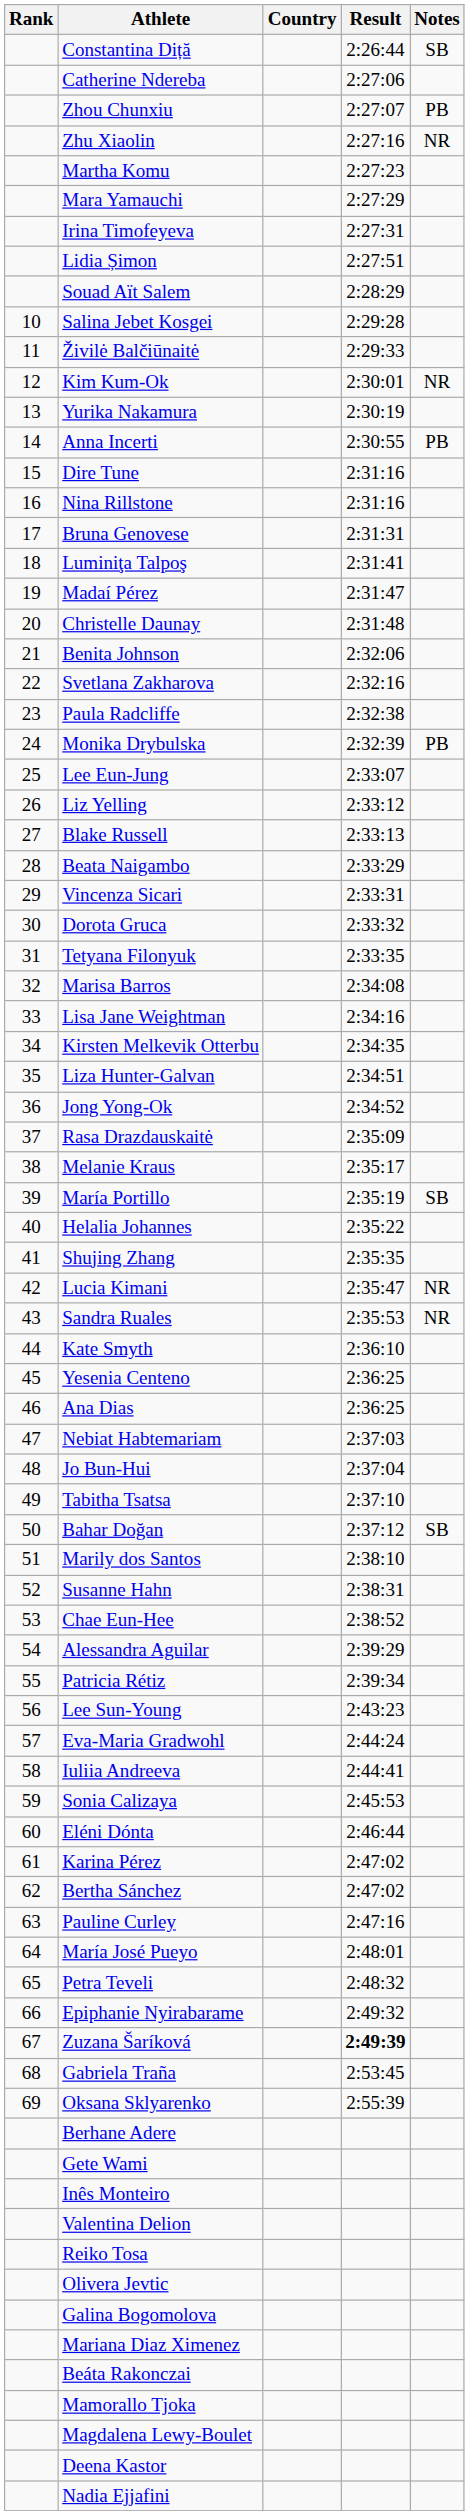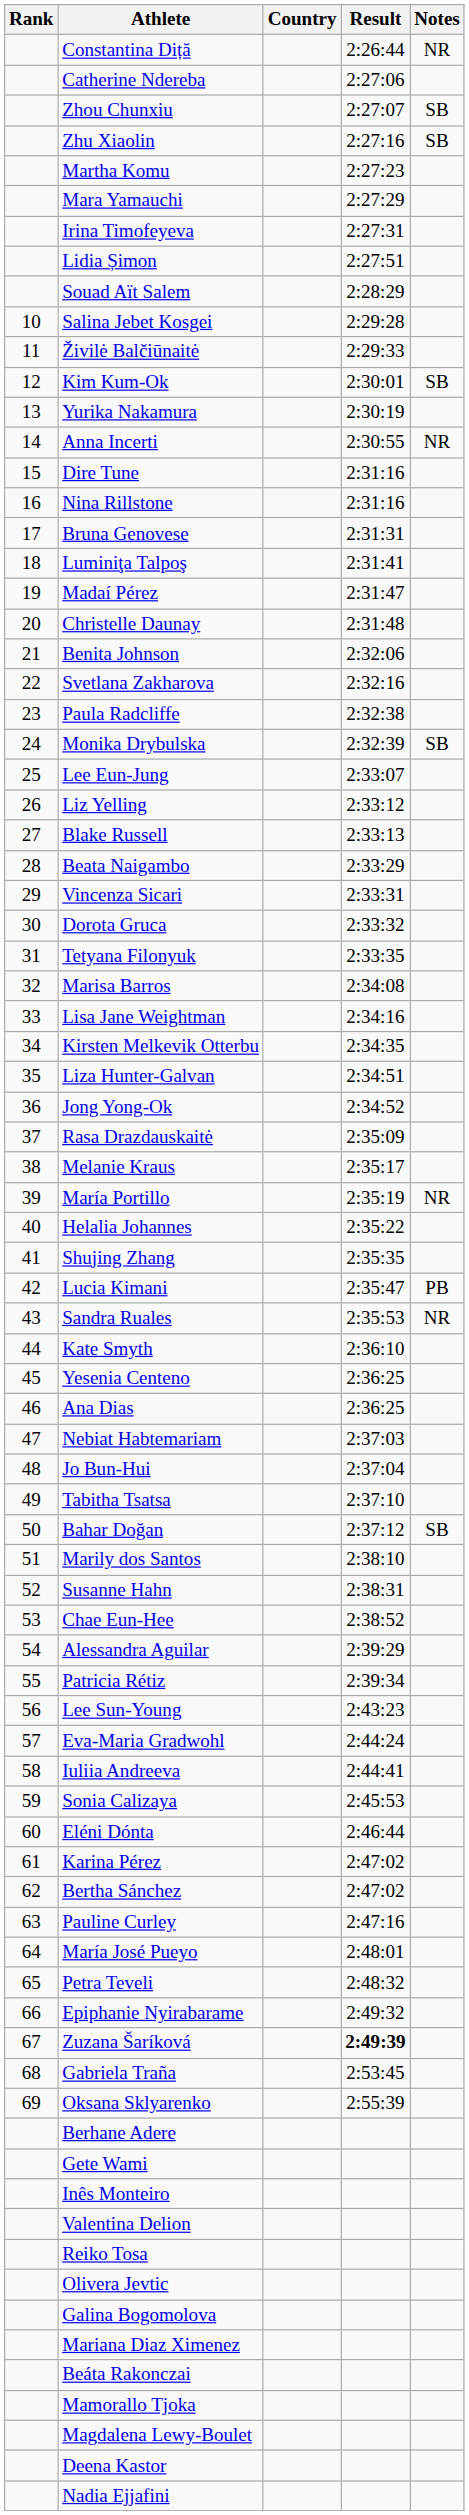 <table class="wikitable sortable" style=text-align:center>
 <tr>
 <th>Rank</th>
 <th>Athlete</th>
 <th>Country</th>
 <th>Result</th>
 <th>Notes</th>
 </tr>
 <tr>
 <td></td>
 <td align=left><a href='#'>Constantina Diță</a></td>
 <td align=left></td>
 <td>2:26:44</td>
-<td>SB</td>
+<td>NR</td>
 </tr>
 <tr>
 <td></td>
 <td align=left><a href='#'>Catherine Ndereba</a></td>
 <td align=left></td>
 <td>2:27:06</td>
 <td></td>
 </tr>
 <tr>
 <td></td>
 <td align=left><a href='#'>Zhou Chunxiu</a></td>
 <td align=left></td>
 <td>2:27:07</td>
-<td>PB</td>
+<td>SB</td>
 </tr>
 <tr>
 <td></td>
 <td align=left><a href='#'>Zhu Xiaolin</a></td>
 <td align=left></td>
 <td>2:27:16</td>
-<td>NR</td>
+<td>SB</td>
 </tr>
 <tr>
 <td></td>
 <td align=left><a href='#'>Martha Komu</a></td>
 <td align=left></td>
 <td>2:27:23</td>
 <td></td>
 </tr>
 <tr>
 <td></td>
 <td align=left><a href='#'>Mara Yamauchi</a></td>
 <td align=left></td>
 <td>2:27:29</td>
 <td></td>
 </tr>
 <tr>
 <td></td>
 <td align=left><a href='#'>Irina Timofeyeva</a></td>
 <td align=left></td>
 <td>2:27:31</td>
 <td></td>
 </tr>
 <tr>
 <td></td>
 <td align=left><a href='#'>Lidia Șimon</a></td>
 <td align=left></td>
 <td>2:27:51</td>
 <td></td>
 </tr>
 <tr>
 <td></td>
 <td align=left><a href='#'>Souad Aït Salem</a></td>
 <td align=left></td>
 <td>2:28:29</td>
 <td></td>
 </tr>
 <tr>
 <td>10</td>
 <td align=left><a href='#'>Salina Jebet Kosgei</a></td>
 <td align=left></td>
 <td>2:29:28</td>
 <td></td>
 </tr>
 <tr>
 <td>11</td>
 <td align=left><a href='#'>Živilė Balčiūnaitė</a></td>
 <td align=left></td>
 <td>2:29:33</td>
 <td></td>
 </tr>
 <tr>
 <td>12</td>
 <td align=left><a href='#'>Kim Kum-Ok</a></td>
 <td align=left></td>
 <td>2:30:01</td>
-<td>NR</td>
+<td>SB</td>
 </tr>
 <tr>
 <td>13</td>
 <td align=left><a href='#'>Yurika Nakamura</a></td>
 <td align=left></td>
 <td>2:30:19</td>
 <td></td>
 </tr>
 <tr>
 <td>14</td>
 <td align=left><a href='#'>Anna Incerti</a></td>
 <td align=left></td>
 <td>2:30:55</td>
-<td>PB</td>
+<td>NR</td>
 </tr>
 <tr>
 <td>15</td>
 <td align=left><a href='#'>Dire Tune</a></td>
 <td align=left></td>
 <td>2:31:16</td>
 <td></td>
 </tr>
 <tr>
 <td>16</td>
 <td align=left><a href='#'>Nina Rillstone</a></td>
 <td align=left></td>
 <td>2:31:16</td>
 <td></td>
 </tr>
 <tr>
 <td>17</td>
 <td align=left><a href='#'>Bruna Genovese</a></td>
 <td align=left></td>
 <td>2:31:31</td>
 <td></td>
 </tr>
 <tr>
 <td>18</td>
 <td align=left><a href='#'>Luminiţa Talpoş</a></td>
 <td align=left></td>
 <td>2:31:41</td>
 <td></td>
 </tr>
 <tr>
 <td>19</td>
 <td align=left><a href='#'>Madaí Pérez</a></td>
 <td align=left></td>
 <td>2:31:47</td>
 <td></td>
 </tr>
 <tr>
 <td>20</td>
 <td align=left><a href='#'>Christelle Daunay</a></td>
 <td align=left></td>
 <td>2:31:48</td>
 <td></td>
 </tr>
 <tr>
 <td>21</td>
 <td align=left><a href='#'>Benita Johnson</a></td>
 <td align=left></td>
 <td>2:32:06</td>
 <td></td>
 </tr>
 <tr>
 <td>22</td>
 <td align=left><a href='#'>Svetlana Zakharova</a></td>
 <td align=left></td>
 <td>2:32:16</td>
 <td></td>
 </tr>
 <tr>
 <td>23</td>
 <td align=left><a href='#'>Paula Radcliffe</a></td>
 <td align=left></td>
 <td>2:32:38</td>
 <td></td>
 </tr>
 <tr>
 <td>24</td>
 <td align=left><a href='#'>Monika Drybulska</a></td>
 <td align=left></td>
 <td>2:32:39</td>
-<td>PB</td>
+<td>SB</td>
 </tr>
 <tr>
 <td>25</td>
 <td align=left><a href='#'>Lee Eun-Jung</a></td>
 <td align=left></td>
 <td>2:33:07</td>
 <td></td>
 </tr>
 <tr>
 <td>26</td>
 <td align=left><a href='#'>Liz Yelling</a></td>
 <td align=left></td>
 <td>2:33:12</td>
 <td></td>
 </tr>
 <tr>
 <td>27</td>
 <td align=left><a href='#'>Blake Russell</a></td>
 <td align=left></td>
 <td>2:33:13</td>
 <td></td>
 </tr>
 <tr>
 <td>28</td>
 <td align=left><a href='#'>Beata Naigambo</a></td>
 <td align=left></td>
 <td>2:33:29</td>
 <td></td>
 </tr>
 <tr>
 <td>29</td>
 <td align=left><a href='#'>Vincenza Sicari</a></td>
 <td align=left></td>
 <td>2:33:31</td>
 <td></td>
 </tr>
 <tr>
 <td>30</td>
 <td align=left><a href='#'>Dorota Gruca</a></td>
 <td align=left></td>
 <td>2:33:32</td>
 <td></td>
 </tr>
 <tr>
 <td>31</td>
 <td align=left><a href='#'>Tetyana Filonyuk</a></td>
 <td align=left></td>
 <td>2:33:35</td>
 <td></td>
 </tr>
 <tr>
 <td>32</td>
 <td align=left><a href='#'>Marisa Barros</a></td>
 <td align=left></td>
 <td>2:34:08</td>
 <td></td>
 </tr>
 <tr>
 <td>33</td>
 <td align=left><a href='#'>Lisa Jane Weightman</a></td>
 <td align=left></td>
 <td>2:34:16</td>
 <td></td>
 </tr>
 <tr>
 <td>34</td>
 <td align=left><a href='#'>Kirsten Melkevik Otterbu</a></td>
 <td align=left></td>
 <td>2:34:35</td>
 <td></td>
 </tr>
 <tr>
 <td>35</td>
 <td align=left><a href='#'>Liza Hunter-Galvan</a></td>
 <td align=left></td>
 <td>2:34:51</td>
 <td></td>
 </tr>
 <tr>
 <td>36</td>
 <td align=left><a href='#'>Jong Yong-Ok</a></td>
 <td align=left></td>
 <td>2:34:52</td>
 <td></td>
 </tr>
 <tr>
 <td>37</td>
 <td align=left><a href='#'>Rasa Drazdauskaitė</a></td>
 <td align=left></td>
 <td>2:35:09</td>
 <td></td>
 </tr>
 <tr>
 <td>38</td>
 <td align=left><a href='#'>Melanie Kraus</a></td>
 <td align=left></td>
 <td>2:35:17</td>
 <td></td>
 </tr>
 <tr>
 <td>39</td>
 <td align=left><a href='#'>María Portillo</a></td>
 <td align=left></td>
 <td>2:35:19</td>
-<td>SB</td>
+<td>NR</td>
 </tr>
 <tr>
 <td>40</td>
 <td align=left><a href='#'>Helalia Johannes</a></td>
 <td align=left></td>
 <td>2:35:22</td>
 <td></td>
 </tr>
 <tr>
 <td>41</td>
 <td align=left><a href='#'>Shujing Zhang</a></td>
 <td align=left></td>
 <td>2:35:35</td>
 <td></td>
 </tr>
 <tr>
 <td>42</td>
 <td align=left><a href='#'>Lucia Kimani</a></td>
 <td align=left></td>
 <td>2:35:47</td>
-<td>NR</td>
+<td>PB</td>
 </tr>
 <tr>
 <td>43</td>
 <td align=left><a href='#'>Sandra Ruales</a></td>
 <td align=left></td>
 <td>2:35:53</td>
 <td>NR</td>
 </tr>
 <tr>
 <td>44</td>
 <td align=left><a href='#'>Kate Smyth</a></td>
 <td align=left></td>
 <td>2:36:10</td>
 <td></td>
 </tr>
 <tr>
 <td>45</td>
 <td align=left><a href='#'>Yesenia Centeno</a></td>
 <td align=left></td>
 <td>2:36:25</td>
 <td></td>
 </tr>
 <tr>
 <td>46</td>
 <td align=left><a href='#'>Ana Dias</a></td>
 <td align=left></td>
 <td>2:36:25</td>
 <td></td>
 </tr>
 <tr>
 <td>47</td>
 <td align=left><a href='#'>Nebiat Habtemariam</a></td>
 <td align=left></td>
 <td>2:37:03</td>
 <td></td>
 </tr>
 <tr>
 <td>48</td>
 <td align=left><a href='#'>Jo Bun-Hui</a></td>
 <td align=left></td>
 <td>2:37:04</td>
 <td></td>
 </tr>
 <tr>
 <td>49</td>
 <td align=left><a href='#'>Tabitha Tsatsa</a></td>
 <td align=left></td>
 <td>2:37:10</td>
 <td></td>
 </tr>
 <tr>
 <td>50</td>
 <td align=left><a href='#'>Bahar Doğan</a></td>
 <td align=left></td>
 <td>2:37:12</td>
 <td>SB</td>
 </tr>
 <tr>
 <td>51</td>
 <td align=left><a href='#'>Marily dos Santos</a></td>
 <td align=left></td>
 <td>2:38:10</td>
 <td></td>
 </tr>
 <tr>
 <td>52</td>
 <td align=left><a href='#'>Susanne Hahn</a></td>
 <td align=left></td>
 <td>2:38:31</td>
 <td></td>
 </tr>
 <tr>
 <td>53</td>
 <td align=left><a href='#'>Chae Eun-Hee</a></td>
 <td align=left></td>
 <td>2:38:52</td>
 <td></td>
 </tr>
 <tr>
 <td>54</td>
 <td align=left><a href='#'>Alessandra Aguilar</a></td>
 <td align=left></td>
 <td>2:39:29</td>
 <td></td>
 </tr>
 <tr>
 <td>55</td>
 <td align=left><a href='#'>Patricia Rétiz</a></td>
 <td align=left></td>
 <td>2:39:34</td>
 <td></td>
 </tr>
 <tr>
 <td>56</td>
 <td align=left><a href='#'>Lee Sun-Young</a></td>
 <td align=left></td>
 <td>2:43:23</td>
 <td></td>
 </tr>
 <tr>
 <td>57</td>
 <td align=left><a href='#'>Eva-Maria Gradwohl</a></td>
 <td align=left></td>
 <td>2:44:24</td>
 <td></td>
 </tr>
 <tr>
 <td>58</td>
 <td align=left><a href='#'>Iuliia Andreeva</a></td>
 <td align=left></td>
 <td>2:44:41</td>
 <td></td>
 </tr>
 <tr>
 <td>59</td>
 <td align=left><a href='#'>Sonia Calizaya</a></td>
 <td align=left></td>
 <td>2:45:53</td>
 <td></td>
 </tr>
 <tr>
 <td>60</td>
 <td align=left><a href='#'>Eléni Dónta</a></td>
 <td align=left></td>
 <td>2:46:44</td>
 <td></td>
 </tr>
 <tr>
 <td>61</td>
 <td align=left><a href='#'>Karina Pérez</a></td>
 <td align=left></td>
 <td>2:47:02</td>
 <td></td>
 </tr>
 <tr>
 <td>62</td>
 <td align=left><a href='#'>Bertha Sánchez</a></td>
 <td align=left></td>
 <td>2:47:02</td>
 <td></td>
 </tr>
 <tr>
 <td>63</td>
 <td align=left><a href='#'>Pauline Curley</a></td>
 <td align=left></td>
 <td>2:47:16</td>
 <td></td>
 </tr>
 <tr>
 <td>64</td>
 <td align=left><a href='#'>María José Pueyo</a></td>
 <td align=left></td>
 <td>2:48:01</td>
 <td></td>
 </tr>
 <tr>
 <td>65</td>
 <td align=left><a href='#'>Petra Teveli</a></td>
 <td align=left></td>
 <td>2:48:32</td>
 <td></td>
 </tr>
 <tr>
 <td>66</td>
 <td align=left><a href='#'>Epiphanie Nyirabarame</a></td>
 <td align=left></td>
 <td>2:49:32</td>
 <td></td>
 </tr>
 <tr>
 <td>67</td>
 <td align=left><a href='#'>Zuzana Šaríková</a></td>
 <td align=left></td>
 <td><strong>2:49:39</strong></td>
 <td></td>
 </tr>
 <tr>
 <td>68</td>
 <td align=left><a href='#'>Gabriela Traña</a></td>
 <td align=left></td>
 <td>2:53:45</td>
 <td></td>
 </tr>
 <tr>
 <td>69</td>
 <td align=left><a href='#'>Oksana Sklyarenko</a></td>
 <td align=left></td>
 <td>2:55:39</td>
 <td></td>
 </tr>
 <tr>
 <td></td>
 <td align=left><a href='#'>Berhane Adere</a></td>
 <td align=left></td>
 <td></td>
 <td></td>
 </tr>
 <tr>
 <td></td>
 <td align=left><a href='#'>Gete Wami</a></td>
 <td align=left></td>
 <td></td>
 <td></td>
 </tr>
 <tr>
 <td></td>
 <td align=left><a href='#'>Inês Monteiro</a></td>
 <td align=left></td>
 <td></td>
 <td></td>
 </tr>
 <tr>
 <td></td>
 <td align=left><a href='#'>Valentina Delion</a></td>
 <td align=left></td>
 <td></td>
 <td></td>
 </tr>
 <tr>
 <td></td>
 <td align=left><a href='#'>Reiko Tosa</a></td>
 <td align=left></td>
 <td></td>
 <td></td>
 </tr>
 <tr>
 <td></td>
 <td align=left><a href='#'>Olivera Jevtic</a></td>
 <td align=left></td>
 <td></td>
 <td></td>
 </tr>
 <tr>
 <td></td>
 <td align=left><a href='#'>Galina Bogomolova</a></td>
 <td align=left></td>
 <td></td>
 <td></td>
 </tr>
 <tr>
 <td></td>
 <td align=left><a href='#'>Mariana Diaz Ximenez</a></td>
 <td align=left></td>
 <td></td>
 <td></td>
 </tr>
 <tr>
 <td></td>
 <td align=left><a href='#'>Beáta Rakonczai</a></td>
 <td align=left></td>
 <td></td>
 <td></td>
 </tr>
 <tr>
 <td></td>
 <td align=left><a href='#'>Mamorallo Tjoka</a></td>
 <td align=left></td>
 <td></td>
 <td></td>
 </tr>
 <tr>
 <td></td>
 <td align=left><a href='#'>Magdalena Lewy-Boulet</a></td>
 <td align=left></td>
 <td></td>
 <td></td>
 </tr>
 <tr>
 <td></td>
 <td align=left><a href='#'>Deena Kastor</a></td>
 <td align=left></td>
 <td></td>
 <td></td>
 </tr>
 <tr>
 <td></td>
 <td align=left><a href='#'>Nadia Ejjafini</a></td>
 <td align=left></td>
 <td></td>
 <td></td>
 </tr>
 </table>
